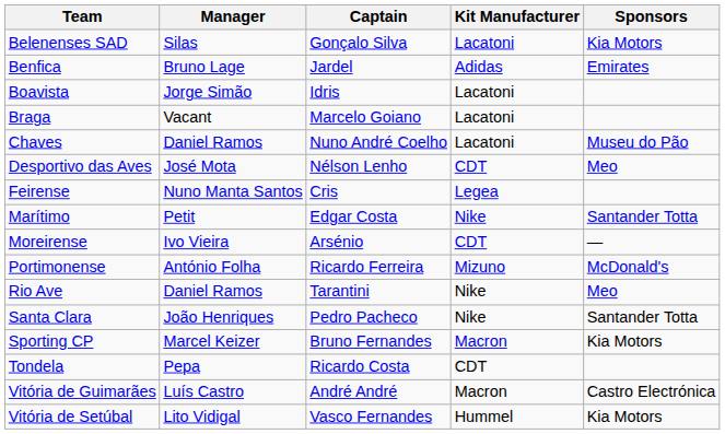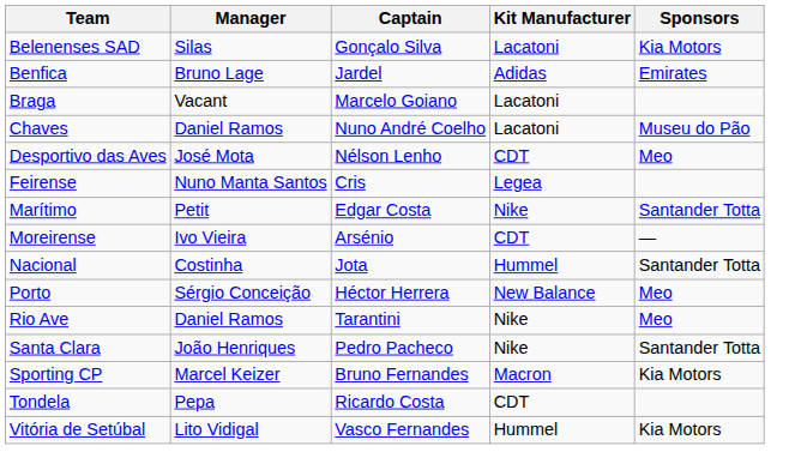 <table class="wikitable sortable" style="text-align: left;">
 <tr>
 <th>Team</th>
 <th>Manager</th>
 <th>Captain</th>
 <th>Kit Manufacturer</th>
 <th>Sponsors</th>
 </tr>
 <tr>
 <td><a href='#'>Belenenses SAD</a></td>
 <td> <a href='#'>Silas</a></td>
 <td> <a href='#'>Gonçalo Silva</a></td>
 <td><a href='#'>Lacatoni</a></td>
 <td><a href='#'>Kia Motors</a></td>
 </tr>
 <tr>
 <td><a href='#'>Benfica</a></td>
 <td> <a href='#'>Bruno Lage</a></td>
 <td> <a href='#'>Jardel</a></td>
 <td><a href='#'>Adidas</a></td>
 <td><a href='#'>Emirates</a></td>
-</tr>
-<tr>
-<td><a href='#'>Boavista</a></td>
-<td> <a href='#'>Jorge Simão</a></td>
-<td> <a href='#'>Idris</a></td>
-<td>Lacatoni</td>
-<td></td>
 </tr>
 <tr>
 <td><a href='#'>Braga</a></td>
 <td>Vacant</td>
 <td> <a href='#'>Marcelo Goiano</a></td>
 <td>Lacatoni</td>
 <td></td>
 </tr>
 <tr>
 <td><a href='#'>Chaves</a></td>
 <td> <a href='#'>Daniel Ramos</a></td>
 <td> <a href='#'>Nuno André Coelho</a></td>
 <td>Lacatoni</td>
 <td><a href='#'>Museu do Pão</a></td>
 </tr>
 <tr>
 <td><a href='#'>Desportivo das Aves</a></td>
 <td> <a href='#'>José Mota</a></td>
 <td> <a href='#'>Nélson Lenho</a></td>
 <td><a href='#'>CDT</a></td>
 <td><a href='#'>Meo</a></td>
 </tr>
 <tr>
 <td><a href='#'>Feirense</a></td>
 <td> <a href='#'>Nuno Manta Santos</a></td>
 <td> <a href='#'>Cris</a></td>
 <td><a href='#'>Legea</a></td>
 <td></td>
 </tr>
 <tr>
 <td><a href='#'>Marítimo</a></td>
 <td> <a href='#'>Petit</a></td>
 <td> <a href='#'>Edgar Costa</a></td>
 <td><a href='#'>Nike</a></td>
 <td><a href='#'>Santander Totta</a></td>
 </tr>
 <tr>
 <td><a href='#'>Moreirense</a></td>
 <td> <a href='#'>Ivo Vieira</a></td>
 <td> <a href='#'>Arsénio</a></td>
 <td><a href='#'>CDT</a></td>
 <td>—</td>
 </tr>
 <tr>
-<td><a href='#'>Portimonense</a></td>
-<td> <a href='#'>António Folha</a></td>
-<td> <a href='#'>Ricardo Ferreira</a></td>
-<td><a href='#'>Mizuno</a></td>
-<td><a href='#'>McDonald's</a></td>
+<td><a href='#'>Nacional</a></td>
+<td> <a href='#'>Costinha</a></td>
+<td><em></em> <a href='#'>Jota</a></td>
+<td><a href='#'>Hummel</a></td>
+<td>Santander Totta</td>
+</tr>
+<tr>
+<td><a href='#'>Porto</a></td>
+<td> <a href='#'>Sérgio Conceição</a></td>
+<td> <a href='#'>Héctor Herrera</a></td>
+<td><a href='#'>New Balance</a></td>
+<td><a href='#'>Meo</a></td>
 </tr>
 <tr>
 <td><a href='#'>Rio Ave</a></td>
 <td> <a href='#'>Daniel Ramos</a></td>
 <td> <a href='#'>Tarantini</a></td>
 <td>Nike</td>
 <td><a href='#'>Meo</a></td>
 </tr>
 <tr>
 <td><a href='#'>Santa Clara</a></td>
 <td> <a href='#'>João Henriques</a></td>
 <td> <a href='#'>Pedro Pacheco</a></td>
 <td>Nike</td>
 <td>Santander Totta</td>
 </tr>
 <tr>
 <td><a href='#'>Sporting CP</a></td>
 <td> <a href='#'>Marcel Keizer</a></td>
 <td> <a href='#'>Bruno Fernandes</a></td>
 <td><a href='#'>Macron</a></td>
 <td>Kia Motors</td>
 </tr>
 <tr>
 <td><a href='#'>Tondela</a></td>
 <td> <a href='#'>Pepa</a></td>
 <td> <a href='#'>Ricardo Costa</a></td>
 <td>CDT</td>
 <td></td>
 </tr>
 <tr>
-<td><a href='#'>Vitória de Guimarães</a></td>
-<td> <a href='#'>Luís Castro</a></td>
-<td> <a href='#'>André André</a></td>
-<td>Macron</td>
-<td>Castro Electrónica</td>
-</tr>
-<tr>
 <td><a href='#'>Vitória de Setúbal</a></td>
 <td> <a href='#'>Lito Vidigal</a></td>
 <td> <a href='#'>Vasco Fernandes</a></td>
 <td>Hummel</td>
 <td>Kia Motors</td>
 </tr>
 </table>
